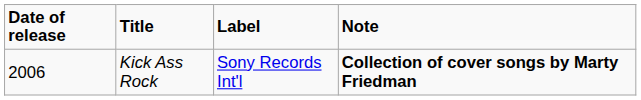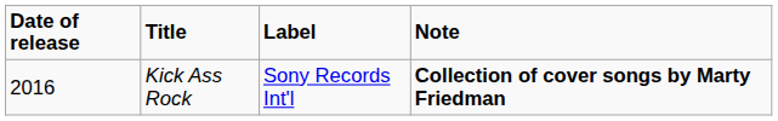 <table class="wikitable">
 <tr>
 <td><strong>Date of release</strong></td>
 <td><strong>Title</strong></td>
 <td><strong>Label</strong></td>
 <td><strong>Note</strong></td>
 </tr>
 <tr>
-<td>2006</td>
+<td>2016</td>
 <td><em>Kick Ass Rock</em></td>
 <td><a href='#'>Sony Records Int'l</a></td>
 <td><strong>Collection of cover songs by Marty Friedman</strong></td>
 </tr>
 </table>
